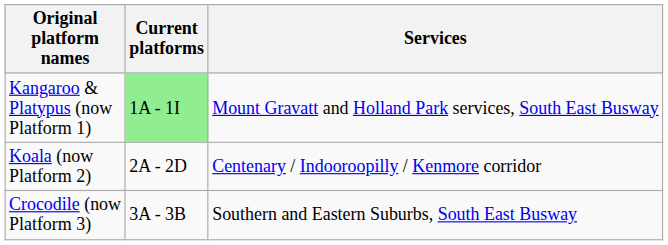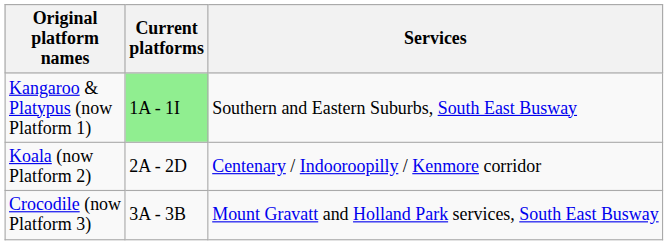 <table class="wikitable" style="margin:1em auto;">
 <tr bgcolor="#CCCCCC">
 <th width="100">Original <br>platform names</th>
 <th width="35">Current<br>platforms</th>
 <th>Services</th>
 </tr>
 <tr>
 <td><a href='#'>Kangaroo</a> & <a href='#'>Platypus</a> (now Platform 1)</td>
 <td style="background: lightgreen;">1A - 1I</td>
-<td><a href='#'>Mount Gravatt</a> and <a href='#'>Holland Park</a> services, <a href='#'>South East Busway</a></td>
+<td>Southern and Eastern Suburbs, <a href='#'>South East Busway</a></td>
 </tr>
 <tr>
 <td><a href='#'>Koala</a> (now Platform 2)</td>
 <td>2A - 2D</td>
 <td><a href='#'>Centenary</a> / <a href='#'>Indooroopilly</a> / <a href='#'>Kenmore</a> corridor</td>
 </tr>
 <tr>
 <td><a href='#'>Crocodile</a> (now Platform 3)</td>
 <td>3A - 3B</td>
-<td>Southern and Eastern Suburbs, <a href='#'>South East Busway</a></td>
+<td><a href='#'>Mount Gravatt</a> and <a href='#'>Holland Park</a> services, <a href='#'>South East Busway</a></td>
 </tr>
 </table>
